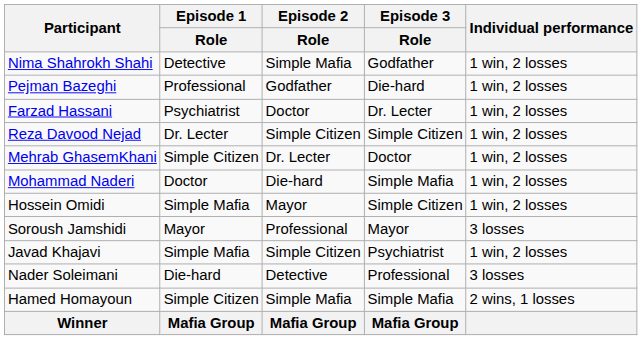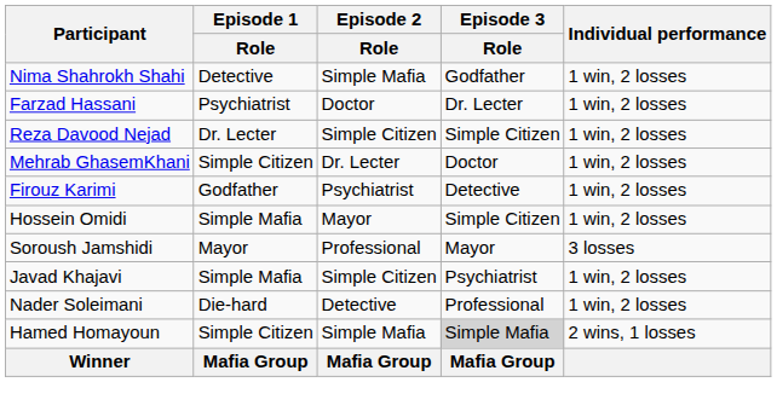 <table class="wikitable">
 <tr>
 <th rowspan="2">Participant</th>
 <th>Episode 1</th>
 <th>Episode 2</th>
 <th>Episode 3</th>
 <th rowspan="2">Individual performance</th>
 </tr>
 <tr>
 <th>Role</th>
 <th>Role</th>
 <th>Role</th>
 </tr>
 <tr>
 <td><a href='#'>Nima Shahrokh Shahi</a></td>
 <td>Detective</td>
 <td>Simple Mafia</td>
 <td>Godfather</td>
-<td>1 win, 2 losses</td>
-</tr>
-<tr>
-<td><a href='#'>Pejman Bazeghi</a></td>
-<td>Professional</td>
-<td>Godfather</td>
-<td>Die-hard</td>
 <td>1 win, 2 losses</td>
 </tr>
 <tr>
 <td><a href='#'>Farzad Hassani</a></td>
 <td>Psychiatrist</td>
 <td>Doctor</td>
 <td>Dr. Lecter</td>
 <td>1 win, 2 losses</td>
 </tr>
 <tr>
 <td><a href='#'>Reza Davood Nejad</a></td>
 <td>Dr. Lecter</td>
 <td>Simple Citizen</td>
 <td>Simple Citizen</td>
 <td>1 win, 2 losses</td>
 </tr>
 <tr>
 <td><a href='#'>Mehrab GhasemKhani</a></td>
 <td>Simple Citizen</td>
 <td>Dr. Lecter</td>
 <td>Doctor</td>
 <td>1 win, 2 losses</td>
 </tr>
 <tr>
-<td><a href='#'>Mohammad Naderi</a></td>
-<td>Doctor</td>
-<td>Die-hard</td>
-<td>Simple Mafia</td>
+<td><a href='#'>Firouz Karimi</a></td>
+<td>Godfather</td>
+<td>Psychiatrist</td>
+<td>Detective</td>
 <td>1 win, 2 losses</td>
 </tr>
 <tr>
 <td>Hossein Omidi</td>
 <td>Simple Mafia</td>
 <td>Mayor</td>
 <td>Simple Citizen</td>
 <td>1 win, 2 losses</td>
 </tr>
 <tr>
 <td>Soroush Jamshidi</td>
 <td>Mayor</td>
 <td>Professional</td>
 <td>Mayor</td>
 <td>3 losses</td>
 </tr>
 <tr>
 <td>Javad Khajavi</td>
 <td>Simple Mafia</td>
 <td>Simple Citizen</td>
 <td>Psychiatrist</td>
 <td>1 win, 2 losses</td>
 </tr>
 <tr>
 <td>Nader Soleimani</td>
 <td>Die-hard</td>
 <td>Detective</td>
 <td>Professional</td>
-<td>3 losses</td>
+<td>1 win, 2 losses</td>
 </tr>
 <tr>
 <td>Hamed Homayoun</td>
 <td>Simple Citizen</td>
 <td>Simple Mafia</td>
-<td>Simple Mafia</td>
+<td style="background: lightgrey;">Simple Mafia</td>
 <td>2 wins, 1 losses</td>
 </tr>
 <tr>
 <th>Winner</th>
 <th>Mafia Group</th>
 <th>Mafia Group</th>
 <th>Mafia Group</th>
 <th></th>
 </tr>
 </table>
